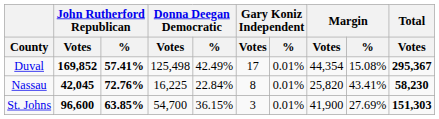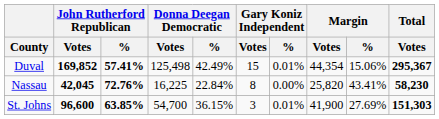 <table class="wikitable sortable" style="text-align:center">
 <tr>
 <th></th>
 <th style="text-align:center;" colspan="2"><a href='#'>John Rutherford</a><br>Republican</th>
 <th style="text-align:center;" colspan="2"><a href='#'>Donna Deegan</a><br>Democratic</th>
 <th style="text-align:center;" colspan="2">Gary Koniz<br>Independent</th>
 <th style="text-align:center;" colspan="2">Margin</th>
 <th style="text-align:center;">Total</th>
 </tr>
 <tr>
 <th align=center>County</th>
 <th style="text-align:center;" data-sort-type="number">Votes</th>
 <th style="text-align:center;" data-sort-type="number">%</th>
 <th style="text-align:center;" data-sort-type="number">Votes</th>
 <th style="text-align:center;" data-sort-type="number">%</th>
 <th style="text-align:center;" data-sort-type="number">Votes</th>
 <th style="text-align:center;" data-sort-type="number">%</th>
 <th style="text-align:center;" data-sort-type="number">Votes</th>
 <th style="text-align:center;" data-sort-type="number">%</th>
 <th style="text-align:center;" data-sort-type="number">Votes</th>
 </tr>
 <tr>
 <td align=center><a href='#'>Duval</a></td>
 <td><strong>169,852</strong></td>
 <td><strong>57.41%</strong></td>
 <td>125,498</td>
 <td>42.49%</td>
-<td>17</td>
+<td>15</td>
 <td>0.01%</td>
 <td>44,354</td>
-<td>15.08%</td>
+<td>15.06%</td>
 <td><strong>295,367</strong></td>
 </tr>
 <tr>
 <td align=center><a href='#'>Nassau</a></td>
 <td><strong>42,045</strong></td>
 <td><strong>72.76%</strong></td>
 <td>16,225</td>
 <td>22.84%</td>
 <td>8</td>
-<td>0.01%</td>
+<td>0.00%</td>
 <td>25,820</td>
 <td>43.41%</td>
 <td><strong>58,230</strong></td>
 </tr>
 <tr>
 <td align=center><a href='#'>St. Johns</a></td>
 <td><strong>96,600</strong></td>
 <td><strong>63.85%</strong></td>
 <td>54,700</td>
 <td>36.15%</td>
 <td>3</td>
 <td>0.01%</td>
 <td>41,900</td>
 <td>27.69%</td>
 <td><strong>151,303</strong></td>
 </tr>
 </table>
